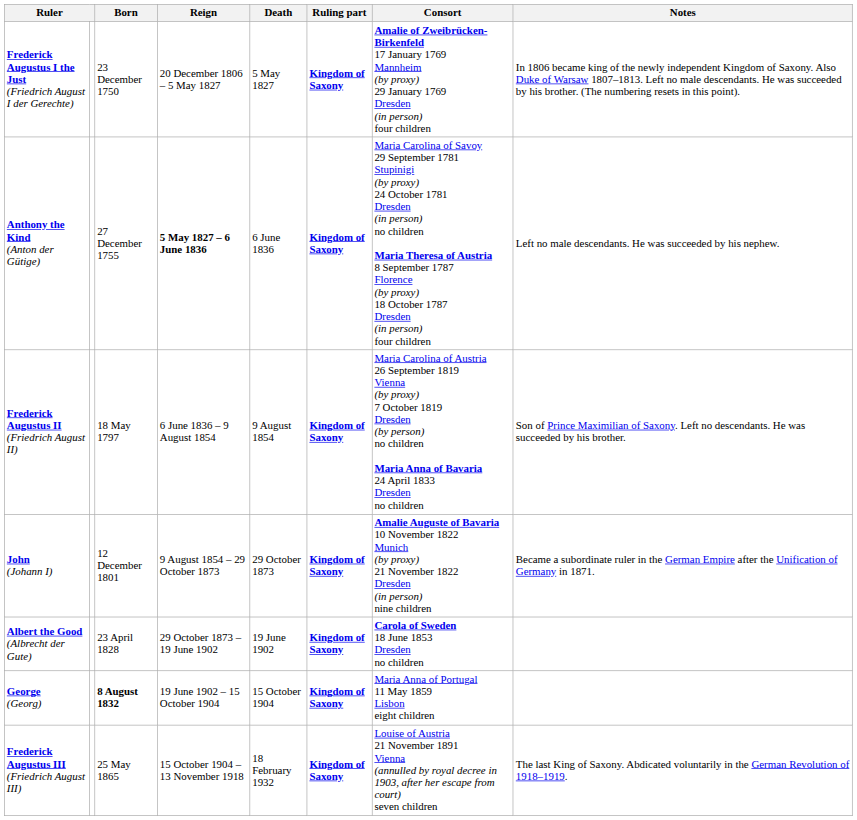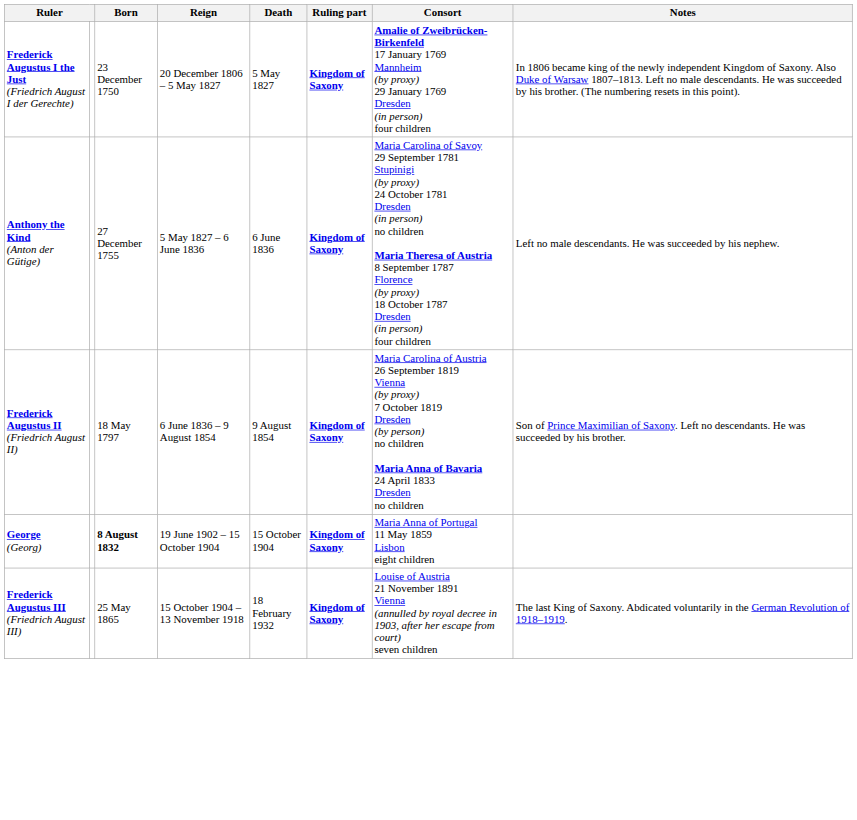 <table class="wikitable">
 <tr>
 <th colspan=2>Ruler</th>
 <th>Born</th>
 <th>Reign</th>
 <th>Death</th>
 <th>Ruling part</th>
 <th>Consort</th>
 <th>Notes</th>
 </tr>
 <tr style="background:#fff;">
 <td><strong><a href='#'>Frederick Augustus I the Just</a></strong><br><em>(Friedrich August I der Gerechte)</em></td>
 <td></td>
 <td>23 December 1750</td>
 <td>20 December 1806 – 5 May 1827</td>
 <td>5 May 1827</td>
 <td><strong><a href='#'>Kingdom of Saxony</a></strong></td>
 <td><strong><a href='#'>Amalie of Zweibrücken-Birkenfeld</a></strong><br>17 January 1769<br><a href='#'>Mannheim</a><br><em>(by proxy)</em><br>29 January 1769<br><a href='#'>Dresden</a><br><em>(in person)</em><br>four children</td>
 <td>In 1806 became king of the newly independent Kingdom of Saxony.  Also <a href='#'>Duke of Warsaw</a> 1807–1813. Left no male descendants. He was succeeded by his brother. (The numbering resets in this point).</td>
 </tr>
 <tr style="background:#fff;">
 <td><strong><a href='#'>Anthony the Kind</a></strong><br><em>(Anton der Gütige)</em></td>
 <td></td>
 <td>27 December 1755</td>
-<td><strong>5 May 1827 – 6 June 1836</strong></td>
+<td>5 May 1827 – 6 June 1836</td>
 <td>6 June 1836</td>
 <td><strong><a href='#'>Kingdom of Saxony</a></strong></td>
 <td><a href='#'>Maria Carolina of Savoy</a><br>29 September 1781<br><a href='#'>Stupinigi</a><br><em>(by proxy)</em><br>24 October 1781<br><a href='#'>Dresden</a><br><em>(in person)</em><br>no children<br><br><strong><a href='#'>Maria Theresa of Austria</a></strong><br>8 September 1787<br><a href='#'>Florence</a><br><em>(by proxy)</em><br>18 October 1787<br><a href='#'>Dresden</a><br><em>(in person)</em><br>four children</td>
 <td>Left no male descendants. He was succeeded by his nephew.</td>
 </tr>
 <tr style="background:#fff;">
 <td><strong><a href='#'>Frederick Augustus II</a></strong><br><em>(Friedrich August II)</em></td>
 <td></td>
 <td>18 May 1797</td>
 <td>6 June 1836 – 9 August 1854</td>
 <td>9 August 1854</td>
 <td><strong><a href='#'>Kingdom of Saxony</a></strong></td>
 <td><a href='#'>Maria Carolina of Austria</a><br>26 September 1819<br><a href='#'>Vienna</a><br><em>(by proxy)</em><br>7 October 1819<br><a href='#'>Dresden</a><br><em>(by person)</em><br>no children<br><br><strong><a href='#'>Maria Anna of Bavaria</a></strong><br>24 April 1833<br><a href='#'>Dresden</a><br>no children</td>
 <td>Son of <a href='#'>Prince Maximilian of Saxony</a>. Left no descendants. He was succeeded by his brother.</td>
-</tr>
-<tr style="background:#fff;">
-<td><strong><a href='#'>John</a></strong><br><em>(Johann I)</em></td>
-<td></td>
-<td>12 December 1801</td>
-<td>9 August 1854 – 29 October 1873</td>
-<td>29 October 1873</td>
-<td><strong><a href='#'>Kingdom of Saxony</a></strong></td>
-<td><strong><a href='#'>Amalie Auguste of Bavaria</a></strong><br>10 November 1822<br><a href='#'>Munich</a><br><em>(by proxy)</em><br>21 November 1822<br><a href='#'>Dresden</a><br><em>(in person)</em><br>nine children</td>
-<td>Became a subordinate ruler in the <a href='#'>German Empire</a> after the <a href='#'>Unification of Germany</a> in 1871.</td>
-</tr>
-<tr style="background:#fff;">
-<td><strong><a href='#'>Albert the Good</a></strong><br><em>(Albrecht der Gute)</em></td>
-<td></td>
-<td>23 April 1828</td>
-<td>29 October 1873 – 19 June 1902</td>
-<td>19 June 1902</td>
-<td><strong><a href='#'>Kingdom of Saxony</a></strong></td>
-<td><strong><a href='#'>Carola of Sweden</a></strong><br>18 June 1853<br><a href='#'>Dresden</a><br>no children</td>
-<td></td>
 </tr>
 <tr style="background:#fff;">
 <td><strong><a href='#'>George</a></strong><br><em>(Georg)</em></td>
 <td></td>
 <td><strong>8 August 1832</strong></td>
 <td>19 June 1902 – 15 October 1904</td>
 <td>15 October 1904</td>
 <td><strong><a href='#'>Kingdom of Saxony</a></strong></td>
 <td><a href='#'>Maria Anna of Portugal</a><br>11 May 1859<br><a href='#'>Lisbon</a><br>eight children</td>
 <td></td>
 </tr>
 <tr style="background:#fff;">
 <td><strong><a href='#'>Frederick Augustus III</a></strong><br><em>(Friedrich August III)</em></td>
 <td></td>
 <td>25 May 1865</td>
 <td>15 October 1904 – 13 November 1918</td>
 <td>18 February 1932</td>
 <td><strong><a href='#'>Kingdom of Saxony</a></strong></td>
 <td><a href='#'>Louise of Austria</a><br>21 November 1891<br><a href='#'>Vienna</a><br><em>(annulled by royal decree in 1903, after her escape from court)</em><br>seven children</td>
 <td>The last King of Saxony. Abdicated voluntarily in the <a href='#'>German Revolution of 1918–1919</a>.</td>
 </tr>
 </table>
